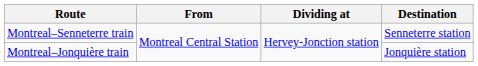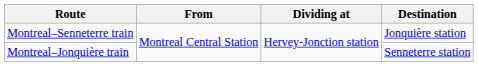 <table class="wikitable">
 <tr>
 <th scope="col">Route</th>
 <th scope="col">From</th>
 <th scope="col">Dividing at</th>
 <th scope="col">Destination</th>
 </tr>
 <tr>
 <td><a href='#'>Montreal–Senneterre train</a></td>
 <td rowspan="2"><a href='#'>Montreal Central Station</a></td>
 <td rowspan="2"><a href='#'>Hervey-Jonction station</a></td>
-<td><a href='#'>Senneterre station</a></td>
+<td><a href='#'>Jonquière station</a></td>
 </tr>
 <tr>
 <td><a href='#'>Montreal–Jonquière train</a></td>
-<td><a href='#'>Jonquière station</a></td>
+<td><a href='#'>Senneterre station</a></td>
 </tr>
 </table>
